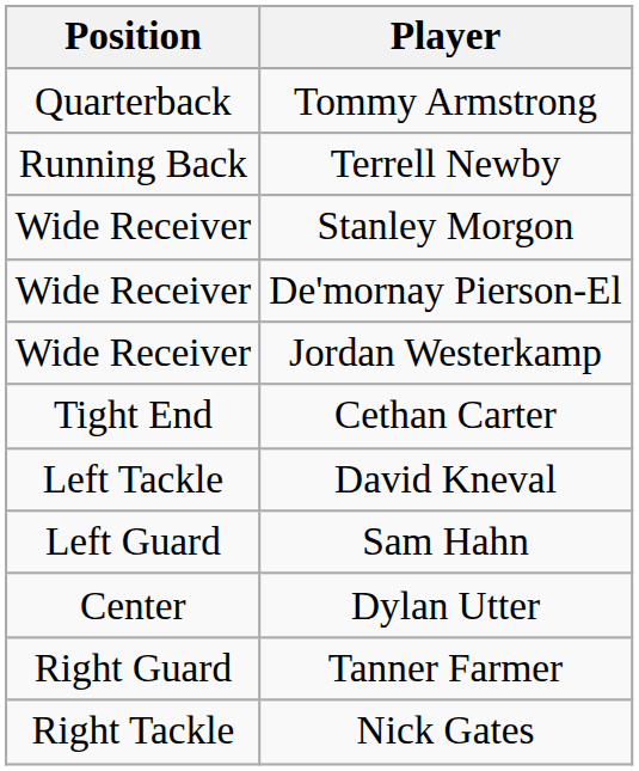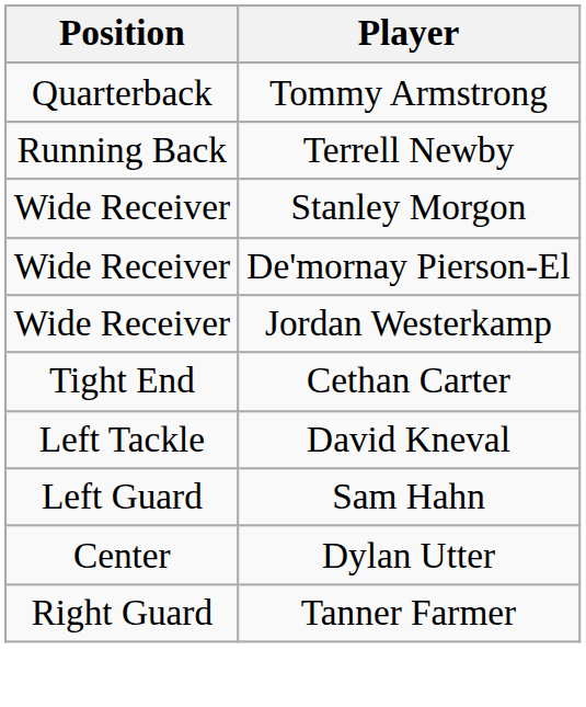 <table class="wikitable" style="text-align: center;">
 <tr>
 <th>Position</th>
 <th>Player</th>
 </tr>
 <tr>
 <td>Quarterback</td>
 <td>Tommy Armstrong</td>
 </tr>
 <tr>
 <td>Running Back</td>
 <td>Terrell Newby</td>
 </tr>
 <tr>
 <td>Wide Receiver</td>
 <td>Stanley Morgon</td>
 </tr>
 <tr>
 <td>Wide Receiver</td>
 <td>De'mornay Pierson-El</td>
 </tr>
 <tr>
 <td>Wide Receiver</td>
 <td>Jordan Westerkamp</td>
 </tr>
 <tr>
 <td>Tight End</td>
 <td>Cethan Carter</td>
 </tr>
 <tr>
 <td>Left Tackle</td>
 <td>David Kneval</td>
 </tr>
 <tr>
 <td>Left Guard</td>
 <td>Sam Hahn</td>
 </tr>
 <tr>
 <td>Center</td>
 <td>Dylan Utter</td>
 </tr>
 <tr>
 <td>Right Guard</td>
 <td>Tanner Farmer</td>
 </tr>
-<tr>
-<td>Right Tackle</td>
-<td>Nick Gates</td>
-</tr>
 </table>
